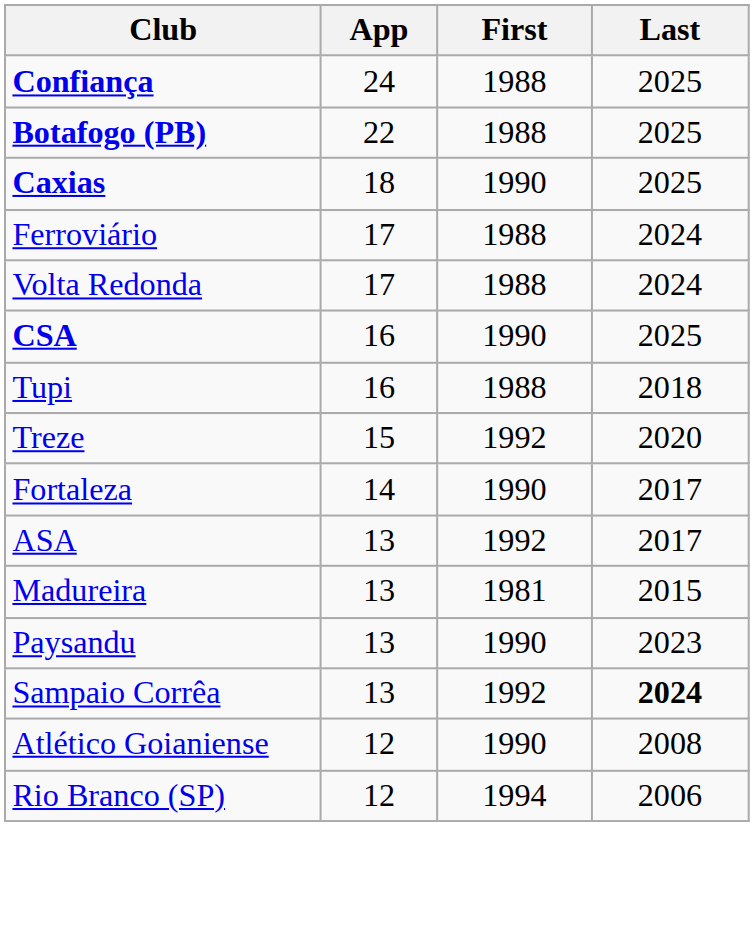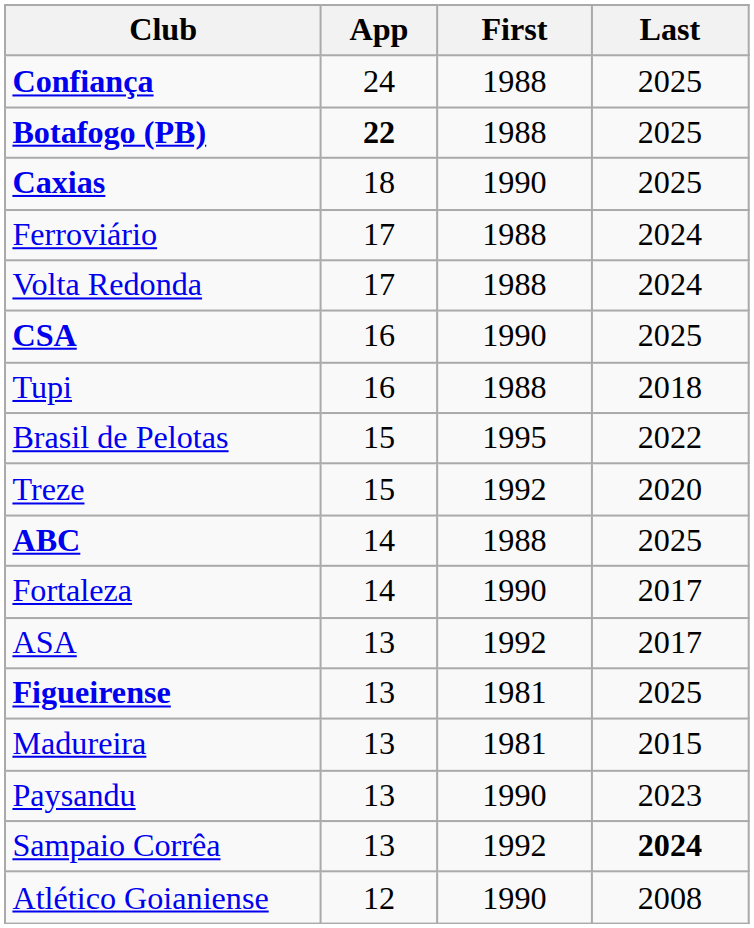 <table class="wikitable sortable">
 <tr>
 <th width=150px>Club</th>
 <th width=50px>App</th>
 <th width=70px>First</th>
 <th width=70px>Last</th>
 </tr>
 <tr>
 <td><strong><a href='#'>Confiança</a></strong></td>
 <td align=center>24</td>
 <td align=center>1988</td>
 <td align=center>2025</td>
 </tr>
 <tr>
 <td><strong><a href='#'>Botafogo (PB)</a></strong></td>
-<td align=center>22</td>
+<td align=center><strong>22</strong></td>
 <td align=center>1988</td>
 <td align=center>2025</td>
 </tr>
 <tr>
 <td><strong><a href='#'>Caxias</a></strong></td>
 <td align=center>18</td>
 <td align=center>1990</td>
 <td align=center>2025</td>
 </tr>
 <tr>
 <td><a href='#'>Ferroviário</a></td>
 <td align=center>17</td>
 <td align=center>1988</td>
 <td align=center>2024</td>
 </tr>
 <tr>
 <td><a href='#'>Volta Redonda</a></td>
 <td align=center>17</td>
 <td align=center>1988</td>
 <td align=center>2024</td>
 </tr>
 <tr>
 <td><strong><a href='#'>CSA</a></strong></td>
 <td align=center>16</td>
 <td align=center>1990</td>
 <td align=center>2025</td>
 </tr>
 <tr>
 <td><a href='#'>Tupi</a></td>
 <td align=center>16</td>
 <td align=center>1988</td>
 <td align=center>2018</td>
 </tr>
 <tr>
+<td><a href='#'>Brasil de Pelotas</a></td>
+<td align=center>15</td>
+<td align=center>1995</td>
+<td align=center>2022</td>
+</tr>
+<tr>
 <td><a href='#'>Treze</a></td>
 <td align=center>15</td>
 <td align=center>1992</td>
 <td align=center>2020</td>
+</tr>
+<tr>
+<td><strong><a href='#'>ABC</a></strong></td>
+<td align=center>14</td>
+<td align=center>1988</td>
+<td align=center>2025</td>
 </tr>
 <tr>
 <td><a href='#'>Fortaleza</a></td>
 <td align=center>14</td>
 <td align=center>1990</td>
 <td align=center>2017</td>
 </tr>
 <tr>
 <td><a href='#'>ASA</a></td>
 <td align=center>13</td>
 <td align=center>1992</td>
 <td align=center>2017</td>
+</tr>
+<tr>
+<td><strong><a href='#'>Figueirense</a></strong></td>
+<td align=center>13</td>
+<td align=center>1981</td>
+<td align=center>2025</td>
 </tr>
 <tr>
 <td><a href='#'>Madureira</a></td>
 <td align=center>13</td>
 <td align=center>1981</td>
 <td align=center>2015</td>
 </tr>
 <tr>
 <td><a href='#'>Paysandu</a></td>
 <td align=center>13</td>
 <td align=center>1990</td>
 <td align=center>2023</td>
 </tr>
 <tr>
 <td><a href='#'>Sampaio Corrêa</a></td>
 <td align=center>13</td>
 <td align=center>1992</td>
 <td align=center><strong>2024</strong></td>
 </tr>
 <tr>
 <td><a href='#'>Atlético Goianiense</a></td>
 <td align=center>12</td>
 <td align=center>1990</td>
 <td align=center>2008</td>
 </tr>
-<tr>
-<td><a href='#'>Rio Branco (SP)</a></td>
-<td align=center>12</td>
-<td align=center>1994</td>
-<td align=center>2006</td>
-</tr>
 </table>
